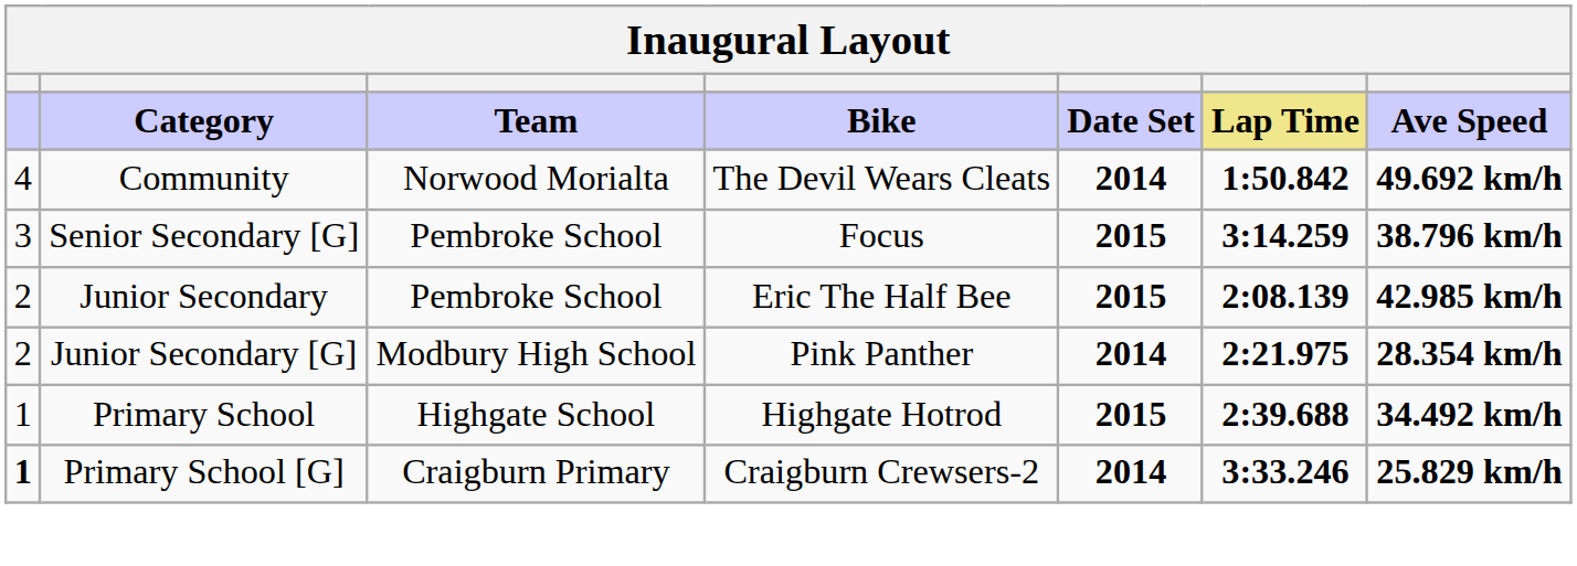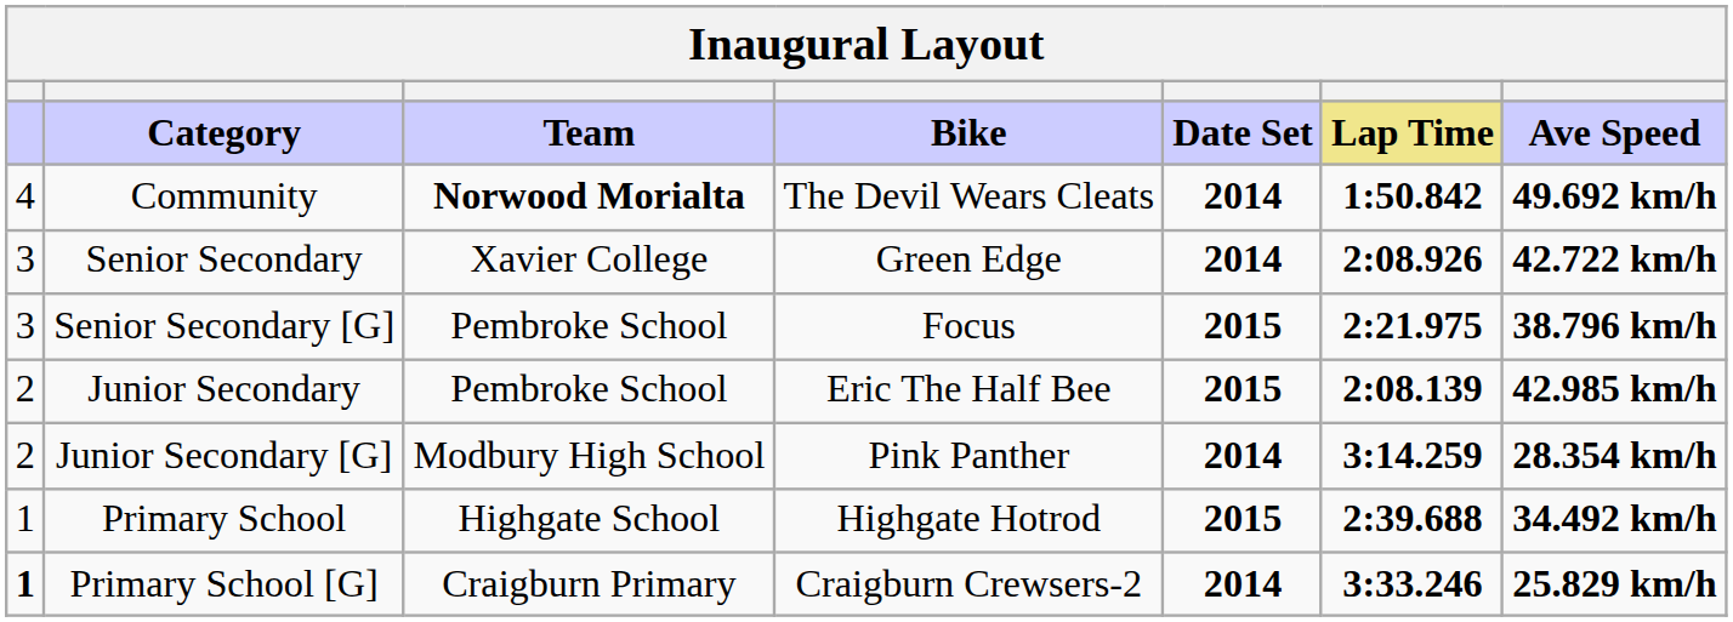 <table class="wikitable collapsible collapsed" style="font-size: 85%; text-align:center">
 <tr>
 <th colspan="7" width="500"><big>Inaugural Layout</big></th>
 </tr>
 <tr>
 <th></th>
 <th></th>
 <th></th>
 <th></th>
 <th></th>
 <th></th>
 <th></th>
 </tr>
 <tr>
 <th style="background:#ccf"></th>
 <th style="background:#ccf">Category</th>
 <th style="background:#ccf">Team</th>
 <th style="background:#ccf">Bike</th>
 <th style="background:#ccf">Date Set</th>
 <th style="background:#f0e68c">Lap Time</th>
 <th style="background:#ccf">Ave Speed</th>
 </tr>
 <tr>
 <td>4</td>
 <td>Community</td>
-<td> Norwood Morialta</td>
+<td><strong> Norwood Morialta</strong></td>
 <td>The Devil Wears Cleats</td>
 <td><strong>2014</strong></td>
 <td><strong>1:50.842</strong></td>
 <td><strong>49.692 km/h</strong></td>
 </tr>
 <tr>
 <td>3</td>
+<td>Senior Secondary</td>
+<td> Xavier College</td>
+<td>Green Edge</td>
+<td><strong>2014</strong></td>
+<td><strong>2:08.926</strong></td>
+<td><strong>42.722 km/h</strong></td>
+</tr>
+<tr>
+<td>3</td>
 <td>Senior Secondary [G]</td>
 <td> Pembroke School</td>
 <td>Focus</td>
 <td><strong>2015</strong></td>
-<td><strong>3:14.259</strong></td>
+<td><strong>2:21.975</strong></td>
 <td><strong>38.796 km/h</strong></td>
 </tr>
 <tr>
 <td>2</td>
 <td>Junior Secondary</td>
 <td> Pembroke School</td>
 <td>Eric The Half Bee</td>
 <td><strong>2015</strong></td>
 <td><strong>2:08.139</strong></td>
 <td><strong>42.985 km/h</strong></td>
 </tr>
 <tr>
 <td>2</td>
 <td>Junior Secondary [G]</td>
 <td> Modbury High School</td>
 <td>Pink Panther</td>
 <td><strong>2014</strong></td>
-<td><strong>2:21.975</strong></td>
+<td><strong>3:14.259</strong></td>
 <td><strong>28.354 km/h</strong></td>
 </tr>
 <tr>
 <td>1</td>
 <td>Primary School</td>
 <td> Highgate School</td>
 <td>Highgate Hotrod</td>
 <td><strong>2015</strong></td>
 <td><strong>2:39.688</strong></td>
 <td><strong>34.492 km/h</strong></td>
 </tr>
 <tr>
 <td><strong>1</strong></td>
 <td>Primary School [G]</td>
 <td> Craigburn Primary</td>
 <td>Craigburn Crewsers-2</td>
 <td><strong>2014</strong></td>
 <td><strong>3:33.246</strong></td>
 <td><strong>25.829 km/h</strong></td>
 </tr>
 </table>
